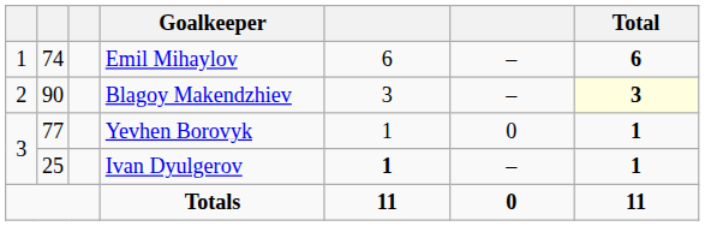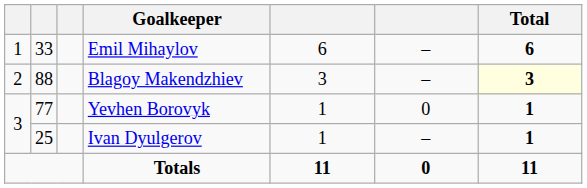 <table class="wikitable" style="font-size: 95%; text-align: center;">
 <tr>
 <th width=15></th>
 <th width=15></th>
 <th width=15></th>
 <th width=150>Goalkeeper</th>
 <th width=80></th>
 <th width=80></th>
 <th width=80><strong>Total</strong></th>
 </tr>
 <tr>
 <td>1</td>
-<td>74</td>
+<td>33</td>
 <td></td>
 <td style="text-align:left;"><a href='#'>Emil Mihaylov</a></td>
 <td>6</td>
 <td>–</td>
 <td><strong>6</strong></td>
 </tr>
 <tr>
 <td>2</td>
-<td>90</td>
+<td>88</td>
 <td></td>
 <td style="text-align:left;"><a href='#'>Blagoy Makendzhiev</a></td>
 <td>3</td>
 <td>–</td>
 <td style="background: lightyellow;"><strong>3</strong></td>
 </tr>
 <tr>
 <td rowspan=2>3</td>
 <td>77</td>
 <td></td>
 <td style="text-align:left;"><a href='#'>Yevhen Borovyk</a></td>
 <td>1</td>
 <td>0</td>
 <td><strong>1</strong></td>
 </tr>
 <tr>
 <td>25</td>
 <td></td>
 <td style="text-align:left;"><a href='#'>Ivan Dyulgerov</a></td>
-<td><strong>1</strong></td>
+<td>1</td>
 <td>–</td>
 <td><strong>1</strong></td>
 </tr>
 <tr>
 <td colspan=3></td>
 <td><strong>Totals</strong></td>
 <td><strong>11</strong></td>
 <td><strong>0</strong></td>
 <td><strong>11</strong></td>
 </tr>
 </table>
